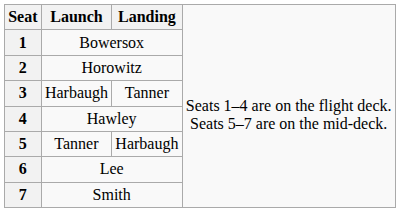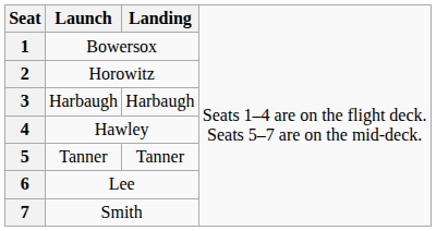 <table class="wikitable" style="text-align:center">
 <tr>
 <th>Seat</th>
 <th>Launch</th>
 <th>Landing</th>
 <td rowspan=8><br>Seats 1–4 are on the flight deck.<br>Seats 5–7 are on the mid-deck.</td>
 </tr>
 <tr>
 <th>1</th>
 <td colspan=2>Bowersox</td>
 </tr>
 <tr>
 <th>2</th>
 <td colspan=2>Horowitz</td>
 </tr>
 <tr>
 <th>3</th>
 <td>Harbaugh</td>
-<td>Tanner</td>
+<td>Harbaugh</td>
 </tr>
 <tr>
 <th>4</th>
 <td colspan=2>Hawley</td>
 </tr>
 <tr>
 <th>5</th>
 <td>Tanner</td>
-<td>Harbaugh</td>
+<td>Tanner</td>
 </tr>
 <tr>
 <th>6</th>
 <td colspan=2>Lee</td>
 </tr>
 <tr>
 <th>7</th>
 <td colspan=2>Smith</td>
 </tr>
 </table>
